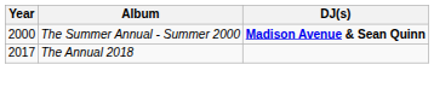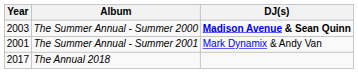 <table class="wikitable">
 <tr>
 <th>Year</th>
 <th>Album</th>
 <th>DJ(s)</th>
 </tr>
 <tr>
-<td>2000</td>
+<td>2003</td>
 <td><em>The Summer Annual - Summer 2000</em></td>
 <td><strong><a href='#'>Madison Avenue</a> & Sean Quinn</strong></td>
+</tr>
+<tr>
+<td>2001</td>
+<td><em>The Summer Annual - Summer 2001</em></td>
+<td><a href='#'>Mark Dynamix</a> & Andy Van</td>
 </tr>
 <tr>
 <td>2017</td>
 <td><em>The Annual 2018</em></td>
 <td></td>
 </tr>
 </table>
